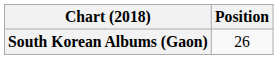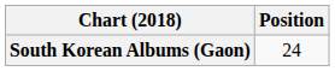 <table class="wikitable plainrowheaders" style="text-align:center">
 <tr>
 <th scope="col">Chart (2018)</th>
 <th scope="col">Position</th>
 </tr>
 <tr>
 <th scope="row">South Korean Albums (Gaon)</th>
-<td>26</td>
+<td>24</td>
 </tr>
 </table>
